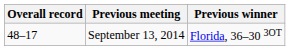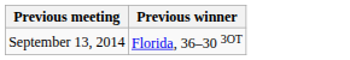 <table class="wikitable">
 <tr>
-<th>Overall record</th>
 <th>Previous meeting</th>
 <th>Previous winner</th>
 </tr>
 <tr>
-<td>48–17</td>
 <td>September 13, 2014</td>
 <td><a href='#'>Florida</a>, 36–30 <sup>3OT</sup></td>
 </tr>
 </table>
